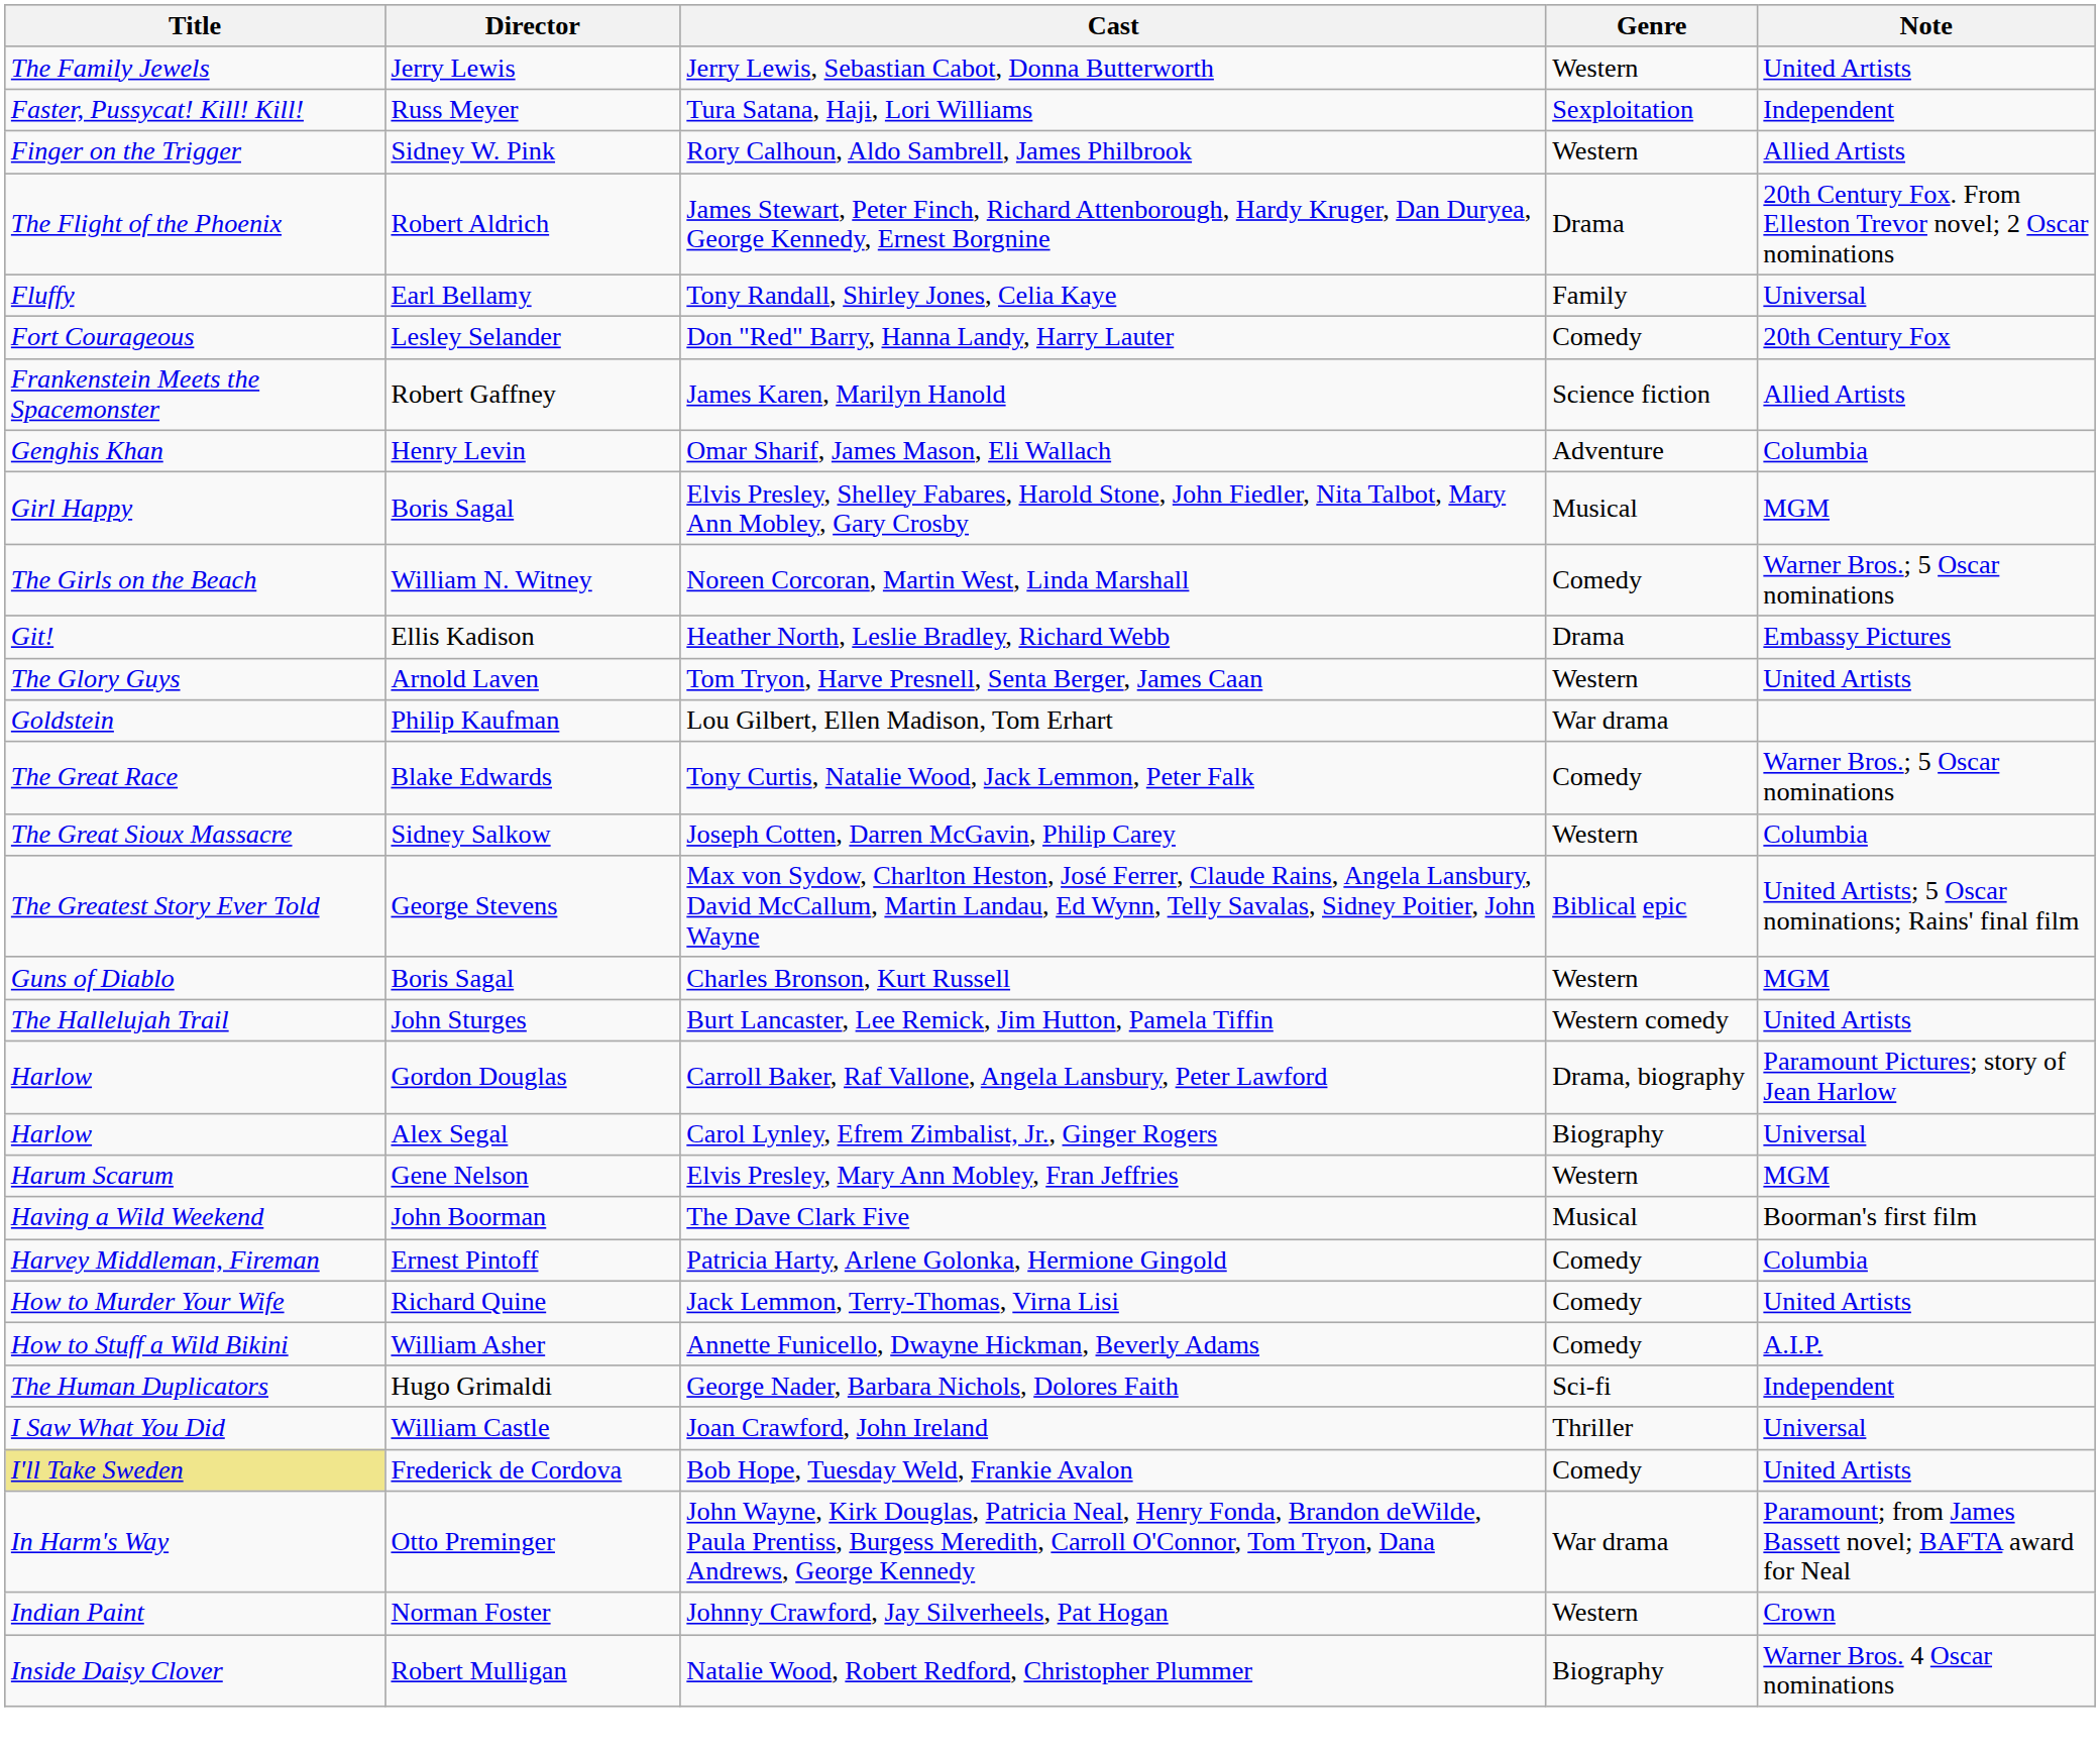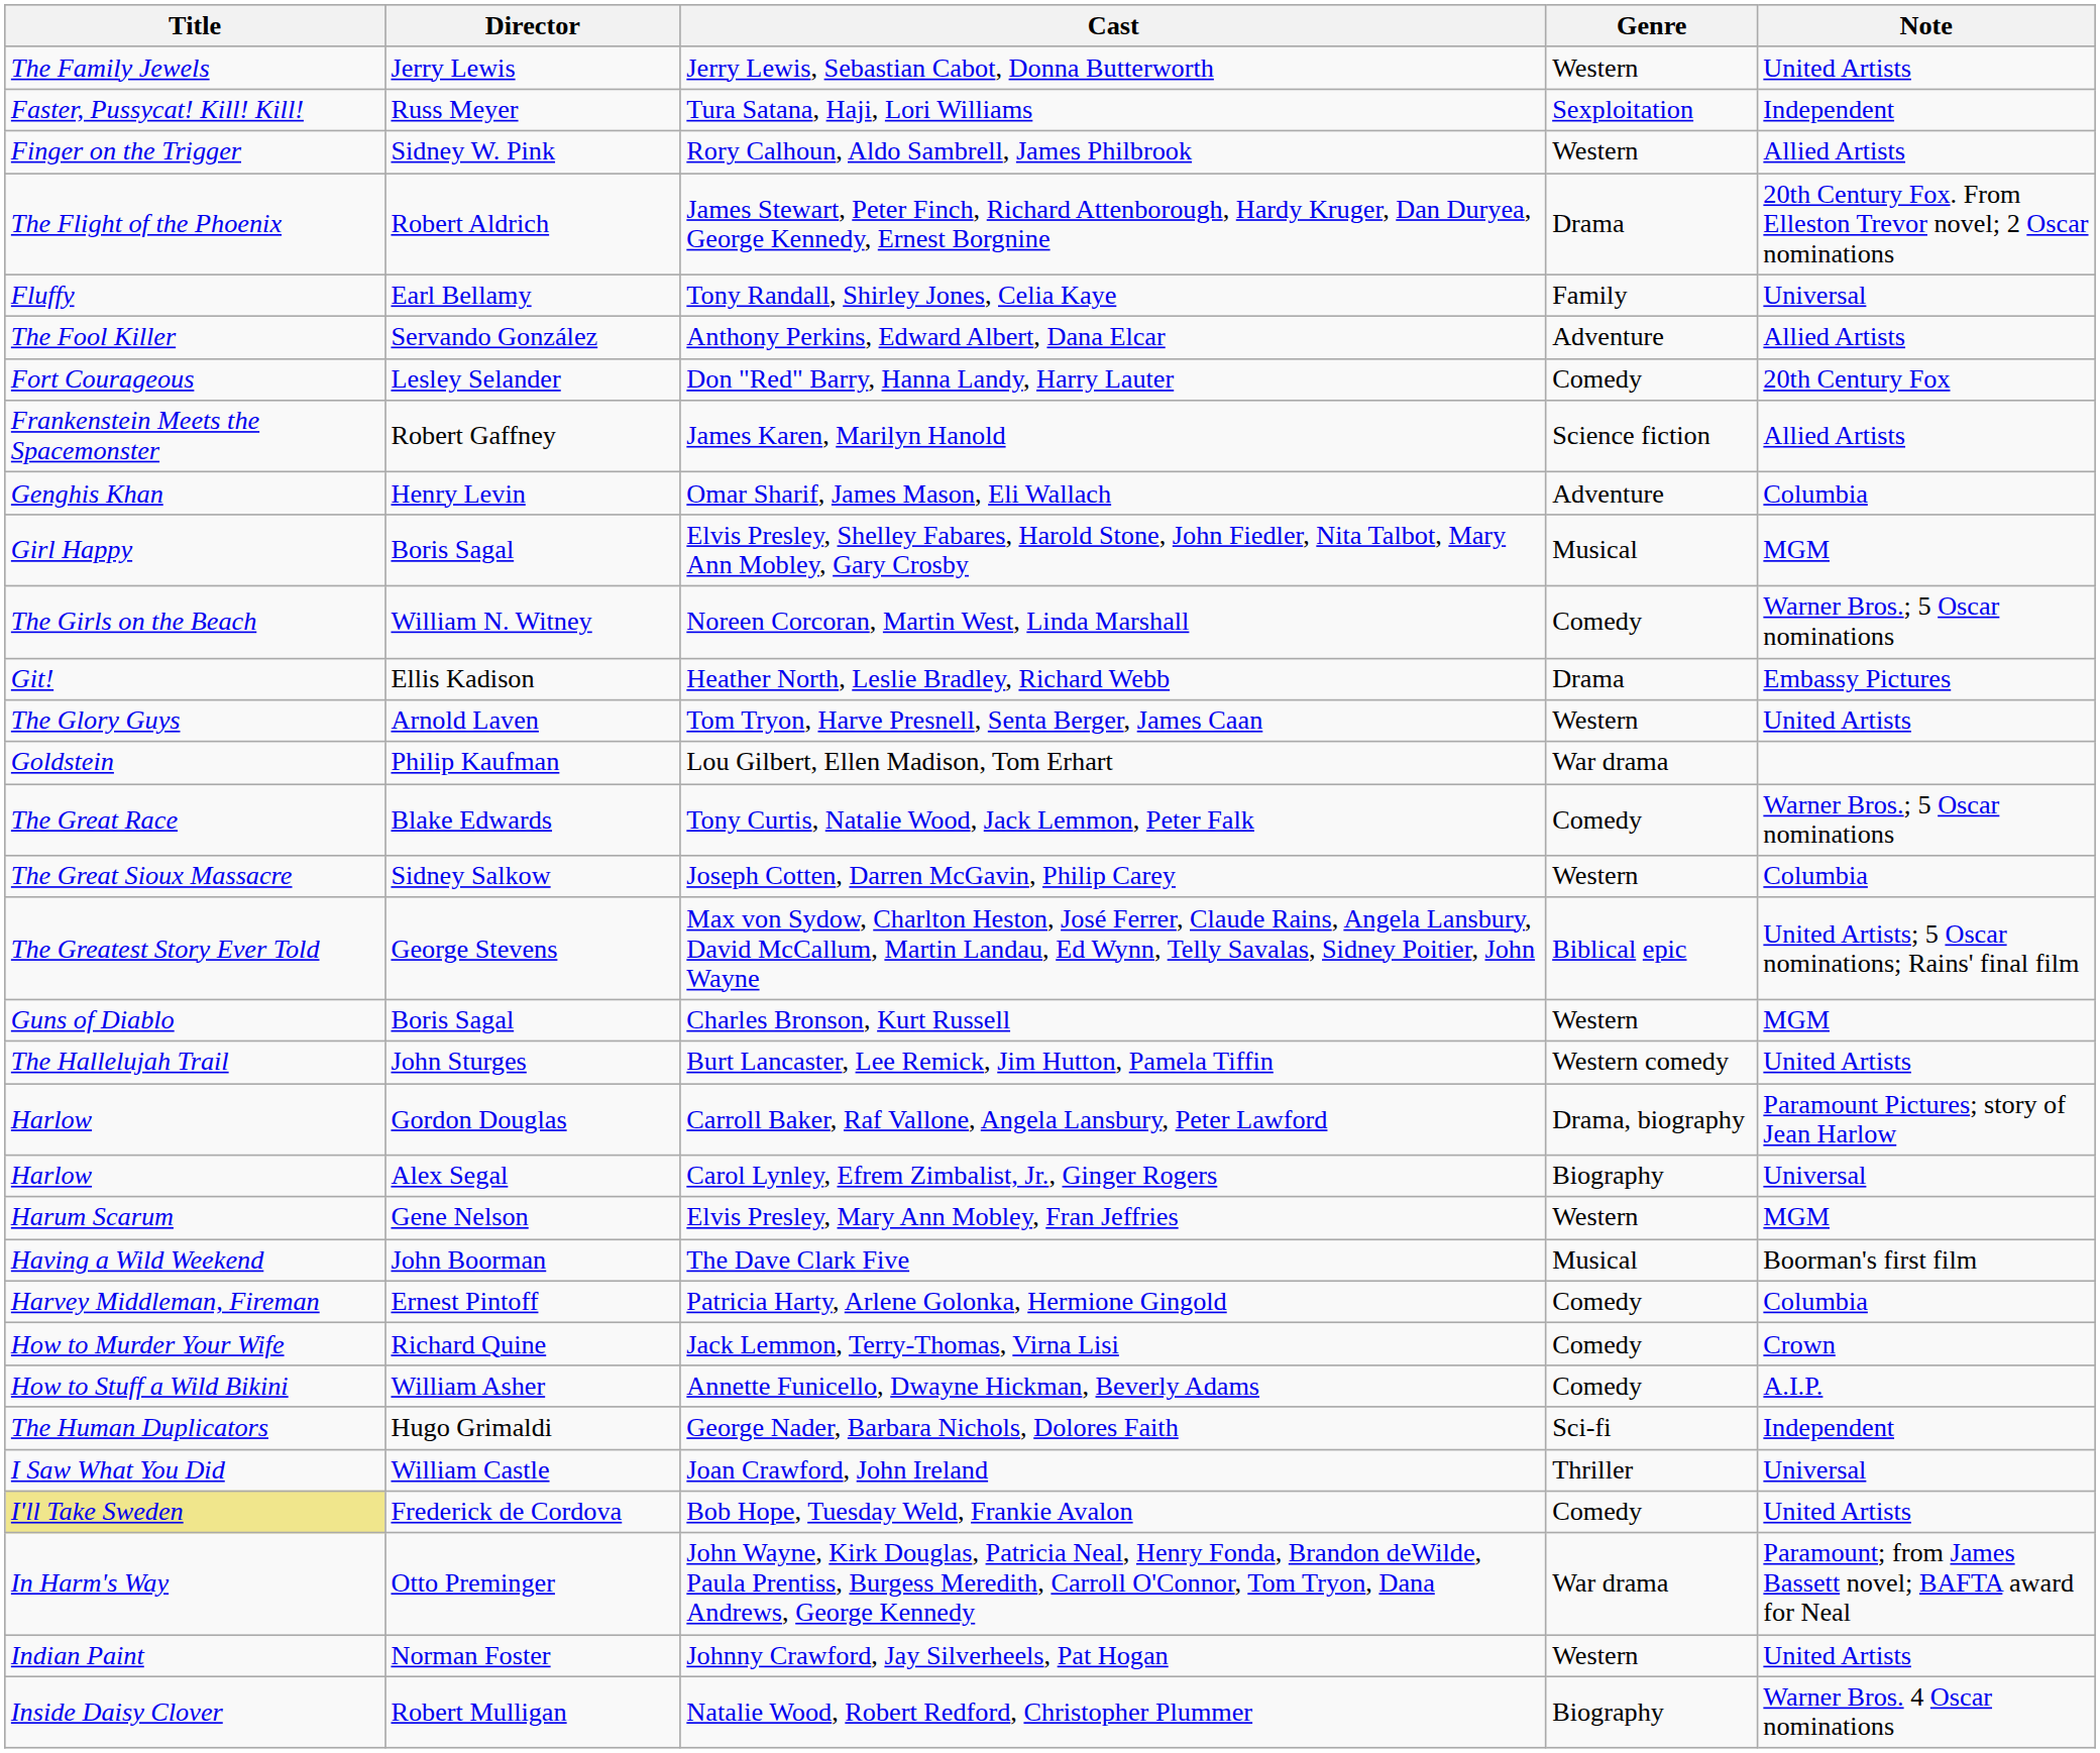 <table class="wikitable" width= "100%">
 <tr>
 <th width=18%>Title</th>
 <th width=14%>Director</th>
 <th width=41%>Cast</th>
 <th width=10%>Genre</th>
 <th width=16%>Note</th>
 </tr>
 <tr>
 <td><em><a href='#'>The Family Jewels</a></em></td>
 <td><a href='#'>Jerry Lewis</a></td>
 <td><a href='#'>Jerry Lewis</a>, <a href='#'>Sebastian Cabot</a>, <a href='#'>Donna Butterworth</a></td>
 <td>Western</td>
 <td><a href='#'>United Artists</a></td>
 </tr>
 <tr>
 <td><em><a href='#'>Faster, Pussycat! Kill! Kill!</a></em></td>
 <td><a href='#'>Russ Meyer</a></td>
 <td><a href='#'>Tura Satana</a>, <a href='#'>Haji</a>, <a href='#'>Lori Williams</a></td>
 <td><a href='#'>Sexploitation</a></td>
 <td><a href='#'>Independent</a></td>
 </tr>
 <tr>
 <td><em><a href='#'>Finger on the Trigger</a></em></td>
 <td><a href='#'>Sidney W. Pink</a></td>
 <td><a href='#'>Rory Calhoun</a>, <a href='#'>Aldo Sambrell</a>, <a href='#'>James Philbrook</a></td>
 <td>Western</td>
 <td><a href='#'>Allied Artists</a></td>
 </tr>
 <tr>
 <td><em><a href='#'>The Flight of the Phoenix</a></em></td>
 <td><a href='#'>Robert Aldrich</a></td>
 <td><a href='#'>James Stewart</a>, <a href='#'>Peter Finch</a>, <a href='#'>Richard Attenborough</a>, <a href='#'>Hardy Kruger</a>, <a href='#'>Dan Duryea</a>, <a href='#'>George Kennedy</a>, <a href='#'>Ernest Borgnine</a></td>
 <td>Drama</td>
 <td><a href='#'>20th Century Fox</a>. From <a href='#'>Elleston Trevor</a> novel; 2 <a href='#'>Oscar</a> nominations</td>
 </tr>
 <tr>
 <td><em><a href='#'>Fluffy</a></em></td>
 <td><a href='#'>Earl Bellamy</a></td>
 <td><a href='#'>Tony Randall</a>, <a href='#'>Shirley Jones</a>, <a href='#'>Celia Kaye</a></td>
 <td>Family</td>
 <td><a href='#'>Universal</a></td>
+</tr>
+<tr>
+<td><em><a href='#'>The Fool Killer</a></em></td>
+<td><a href='#'>Servando González</a></td>
+<td><a href='#'>Anthony Perkins</a>, <a href='#'>Edward Albert</a>, <a href='#'>Dana Elcar</a></td>
+<td>Adventure</td>
+<td><a href='#'>Allied Artists</a></td>
 </tr>
 <tr>
 <td><em><a href='#'>Fort Courageous</a></em></td>
 <td><a href='#'>Lesley Selander</a></td>
 <td><a href='#'>Don "Red" Barry</a>, <a href='#'>Hanna Landy</a>, <a href='#'>Harry Lauter</a></td>
 <td>Comedy</td>
 <td><a href='#'>20th Century Fox</a></td>
 </tr>
 <tr>
 <td><em><a href='#'>Frankenstein Meets the Spacemonster</a></em></td>
 <td>Robert Gaffney</td>
 <td><a href='#'>James Karen</a>, <a href='#'>Marilyn Hanold</a></td>
 <td>Science fiction</td>
 <td><a href='#'>Allied Artists</a></td>
 </tr>
 <tr>
 <td><em><a href='#'>Genghis Khan</a></em></td>
 <td><a href='#'>Henry Levin</a></td>
 <td><a href='#'>Omar Sharif</a>, <a href='#'>James Mason</a>, <a href='#'>Eli Wallach</a></td>
 <td>Adventure</td>
 <td><a href='#'>Columbia</a></td>
 </tr>
 <tr>
 <td><em><a href='#'>Girl Happy</a></em></td>
 <td><a href='#'>Boris Sagal</a></td>
 <td><a href='#'>Elvis Presley</a>, <a href='#'>Shelley Fabares</a>, <a href='#'>Harold Stone</a>, <a href='#'>John Fiedler</a>, <a href='#'>Nita Talbot</a>, <a href='#'>Mary Ann Mobley</a>, <a href='#'>Gary Crosby</a></td>
 <td>Musical</td>
 <td><a href='#'>MGM</a></td>
 </tr>
 <tr>
 <td><em><a href='#'>The Girls on the Beach</a></em></td>
 <td><a href='#'>William N. Witney</a></td>
 <td><a href='#'>Noreen Corcoran</a>, <a href='#'>Martin West</a>, <a href='#'>Linda Marshall</a></td>
 <td>Comedy</td>
 <td><a href='#'>Warner Bros.</a>; 5 <a href='#'>Oscar</a> nominations</td>
 </tr>
 <tr>
 <td><em><a href='#'>Git!</a></em></td>
 <td>Ellis Kadison</td>
 <td><a href='#'>Heather North</a>, <a href='#'>Leslie Bradley</a>, <a href='#'>Richard Webb</a></td>
 <td>Drama</td>
 <td><a href='#'>Embassy Pictures</a></td>
 </tr>
 <tr>
 <td><em><a href='#'>The Glory Guys</a></em></td>
 <td><a href='#'>Arnold Laven</a></td>
 <td><a href='#'>Tom Tryon</a>, <a href='#'>Harve Presnell</a>, <a href='#'>Senta Berger</a>, <a href='#'>James Caan</a></td>
 <td>Western</td>
 <td><a href='#'>United Artists</a></td>
 </tr>
 <tr>
 <td><em><a href='#'>Goldstein</a></em></td>
 <td><a href='#'>Philip Kaufman</a></td>
 <td>Lou Gilbert, Ellen Madison, Tom Erhart</td>
 <td>War drama</td>
 <td></td>
 </tr>
 <tr>
 <td><em><a href='#'>The Great Race</a></em></td>
 <td><a href='#'>Blake Edwards</a></td>
 <td><a href='#'>Tony Curtis</a>, <a href='#'>Natalie Wood</a>, <a href='#'>Jack Lemmon</a>, <a href='#'>Peter Falk</a></td>
 <td>Comedy</td>
 <td><a href='#'>Warner Bros.</a>; 5 <a href='#'>Oscar</a> nominations</td>
 </tr>
 <tr>
 <td><em><a href='#'>The Great Sioux Massacre</a></em></td>
 <td><a href='#'>Sidney Salkow</a></td>
 <td><a href='#'>Joseph Cotten</a>, <a href='#'>Darren McGavin</a>, <a href='#'>Philip Carey</a></td>
 <td>Western</td>
 <td><a href='#'>Columbia</a></td>
 </tr>
 <tr>
 <td><em><a href='#'>The Greatest Story Ever Told</a></em></td>
 <td><a href='#'>George Stevens</a></td>
 <td><a href='#'>Max von Sydow</a>, <a href='#'>Charlton Heston</a>, <a href='#'>José Ferrer</a>, <a href='#'>Claude Rains</a>, <a href='#'>Angela Lansbury</a>, <a href='#'>David McCallum</a>, <a href='#'>Martin Landau</a>, <a href='#'>Ed Wynn</a>, <a href='#'>Telly Savalas</a>, <a href='#'>Sidney Poitier</a>, <a href='#'>John Wayne</a></td>
 <td><a href='#'>Biblical</a> <a href='#'>epic</a></td>
 <td><a href='#'>United Artists</a>; 5 <a href='#'>Oscar</a> nominations; Rains' final film</td>
 </tr>
 <tr>
 <td><em><a href='#'>Guns of Diablo</a></em></td>
 <td><a href='#'>Boris Sagal</a></td>
 <td><a href='#'>Charles Bronson</a>, <a href='#'>Kurt Russell</a></td>
 <td>Western</td>
 <td><a href='#'>MGM</a></td>
 </tr>
 <tr>
 <td><em><a href='#'>The Hallelujah Trail</a></em></td>
 <td><a href='#'>John Sturges</a></td>
 <td><a href='#'>Burt Lancaster</a>, <a href='#'>Lee Remick</a>, <a href='#'>Jim Hutton</a>, <a href='#'>Pamela Tiffin</a></td>
 <td>Western comedy</td>
 <td><a href='#'>United Artists</a></td>
 </tr>
 <tr>
 <td><em><a href='#'>Harlow</a></em></td>
 <td><a href='#'>Gordon Douglas</a></td>
 <td><a href='#'>Carroll Baker</a>, <a href='#'>Raf Vallone</a>, <a href='#'>Angela Lansbury</a>, <a href='#'>Peter Lawford</a></td>
 <td>Drama, biography</td>
 <td><a href='#'>Paramount Pictures</a>; story of <a href='#'>Jean Harlow</a></td>
 </tr>
 <tr>
 <td><em><a href='#'>Harlow</a></em></td>
 <td><a href='#'>Alex Segal</a></td>
 <td><a href='#'>Carol Lynley</a>, <a href='#'>Efrem Zimbalist, Jr.</a>, <a href='#'>Ginger Rogers</a></td>
 <td>Biography</td>
 <td><a href='#'>Universal</a></td>
 </tr>
 <tr>
 <td><em><a href='#'>Harum Scarum</a></em></td>
 <td><a href='#'>Gene Nelson</a></td>
 <td><a href='#'>Elvis Presley</a>, <a href='#'>Mary Ann Mobley</a>, <a href='#'>Fran Jeffries</a></td>
 <td>Western</td>
 <td><a href='#'>MGM</a></td>
 </tr>
 <tr>
 <td><em><a href='#'>Having a Wild Weekend</a></em></td>
 <td><a href='#'>John Boorman</a></td>
 <td><a href='#'>The Dave Clark Five</a></td>
 <td>Musical</td>
 <td>Boorman's first film</td>
 </tr>
 <tr>
 <td><em><a href='#'>Harvey Middleman, Fireman</a></em></td>
 <td><a href='#'>Ernest Pintoff</a></td>
 <td><a href='#'>Patricia Harty</a>, <a href='#'>Arlene Golonka</a>, <a href='#'>Hermione Gingold</a></td>
 <td>Comedy</td>
 <td><a href='#'>Columbia</a></td>
 </tr>
 <tr>
 <td><em><a href='#'>How to Murder Your Wife</a></em></td>
 <td><a href='#'>Richard Quine</a></td>
 <td><a href='#'>Jack Lemmon</a>, <a href='#'>Terry-Thomas</a>, <a href='#'>Virna Lisi</a></td>
 <td>Comedy</td>
-<td><a href='#'>United Artists</a></td>
+<td><a href='#'>Crown</a></td>
 </tr>
 <tr>
 <td><em><a href='#'>How to Stuff a Wild Bikini</a></em></td>
 <td><a href='#'>William Asher</a></td>
 <td><a href='#'>Annette Funicello</a>, <a href='#'>Dwayne Hickman</a>, <a href='#'>Beverly Adams</a></td>
 <td>Comedy</td>
 <td><a href='#'>A.I.P.</a></td>
 </tr>
 <tr>
 <td><em><a href='#'>The Human Duplicators</a></em></td>
 <td>Hugo Grimaldi</td>
 <td><a href='#'>George Nader</a>, <a href='#'>Barbara Nichols</a>, <a href='#'>Dolores Faith</a></td>
 <td>Sci-fi</td>
 <td><a href='#'>Independent</a></td>
 </tr>
 <tr>
 <td><em><a href='#'>I Saw What You Did</a></em></td>
 <td><a href='#'>William Castle</a></td>
 <td><a href='#'>Joan Crawford</a>, <a href='#'>John Ireland</a></td>
 <td>Thriller</td>
 <td><a href='#'>Universal</a></td>
 </tr>
 <tr>
 <td style="background: khaki;"><em><a href='#'>I'll Take Sweden</a></em></td>
 <td><a href='#'>Frederick de Cordova</a></td>
 <td><a href='#'>Bob Hope</a>, <a href='#'>Tuesday Weld</a>, <a href='#'>Frankie Avalon</a></td>
 <td>Comedy</td>
 <td><a href='#'>United Artists</a></td>
 </tr>
 <tr>
 <td><em><a href='#'>In Harm's Way</a></em></td>
 <td><a href='#'>Otto Preminger</a></td>
 <td><a href='#'>John Wayne</a>, <a href='#'>Kirk Douglas</a>, <a href='#'>Patricia Neal</a>, <a href='#'>Henry Fonda</a>, <a href='#'>Brandon deWilde</a>, <a href='#'>Paula Prentiss</a>, <a href='#'>Burgess Meredith</a>, <a href='#'>Carroll O'Connor</a>, <a href='#'>Tom Tryon</a>, <a href='#'>Dana Andrews</a>, <a href='#'>George Kennedy</a></td>
 <td>War drama</td>
 <td><a href='#'>Paramount</a>; from <a href='#'>James Bassett</a> novel; <a href='#'>BAFTA</a> award for Neal</td>
 </tr>
 <tr>
 <td><em><a href='#'>Indian Paint</a></em></td>
 <td><a href='#'>Norman Foster</a></td>
 <td><a href='#'>Johnny Crawford</a>, <a href='#'>Jay Silverheels</a>, <a href='#'>Pat Hogan</a></td>
 <td>Western</td>
-<td><a href='#'>Crown</a></td>
+<td><a href='#'>United Artists</a></td>
 </tr>
 <tr>
 <td><em><a href='#'>Inside Daisy Clover</a></em></td>
 <td><a href='#'>Robert Mulligan</a></td>
 <td><a href='#'>Natalie Wood</a>, <a href='#'>Robert Redford</a>, <a href='#'>Christopher Plummer</a></td>
 <td>Biography</td>
 <td><a href='#'>Warner Bros.</a> 4 <a href='#'>Oscar</a> nominations</td>
 </tr>
 </table>
